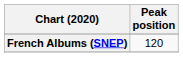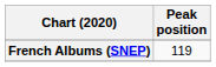 <table class="wikitable sortable plainrowheaders" style="text-align:center">
 <tr>
 <th scope="col">Chart (2020)</th>
 <th scope="col">Peak<br>position</th>
 </tr>
 <tr>
 </tr>
 <tr>
 </tr>
 <tr>
 </tr>
 <tr>
 <th scope="row">French Albums (<a href='#'>SNEP</a>)</th>
-<td>120</td>
+<td>119</td>
 </tr>
 <tr>
 </tr>
 <tr>
 </tr>
 </table>
